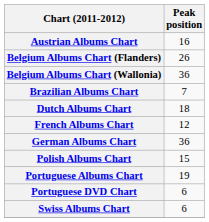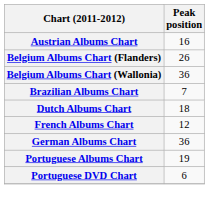 <table class="wikitable sortable plainrowheaders">
 <tr>
 <th scope="col">Chart (2011-2012)</th>
 <th scope="col">Peak<br>position</th>
 </tr>
 <tr>
 <th scope="row"><a href='#'>Austrian Albums Chart</a></th>
 <td style="text-align:center;">16</td>
 </tr>
 <tr>
 <th scope="row"><a href='#'>Belgium Albums Chart</a> (Flanders)</th>
 <td style="text-align:center;">26</td>
 </tr>
 <tr>
 <th scope="row"><a href='#'>Belgium Albums Chart</a> (Wallonia)</th>
 <td style="text-align:center;">36</td>
 </tr>
 <tr>
 <th scope="row"><a href='#'>Brazilian Albums Chart</a></th>
 <td style="text-align:center;">7</td>
 </tr>
 <tr>
 <th scope="row"><a href='#'>Dutch Albums Chart</a></th>
 <td style="text-align:center;">18</td>
 </tr>
 <tr>
 <th scope="row"><a href='#'>French Albums Chart</a></th>
 <td style="text-align:center;">12</td>
 </tr>
 <tr>
 <th scope="row"><a href='#'>German Albums Chart</a></th>
 <td style="text-align:center;">36</td>
 </tr>
 <tr>
-<th scope="row"><a href='#'>Polish Albums Chart</a></th>
-<td style="text-align:center;">15</td>
-</tr>
-<tr>
 <th scope="row"><a href='#'>Portuguese Albums Chart</a></th>
 <td style="text-align:center;">19</td>
 </tr>
 <tr>
 <th scope="row"><a href='#'>Portuguese DVD Chart</a></th>
 <td style="text-align:center;">6</td>
 </tr>
 <tr>
-<th scope="row"><a href='#'>Swiss Albums Chart</a></th>
-<td style="text-align:center;">6</td>
-</tr>
-<tr>
 </tr>
 </table>
